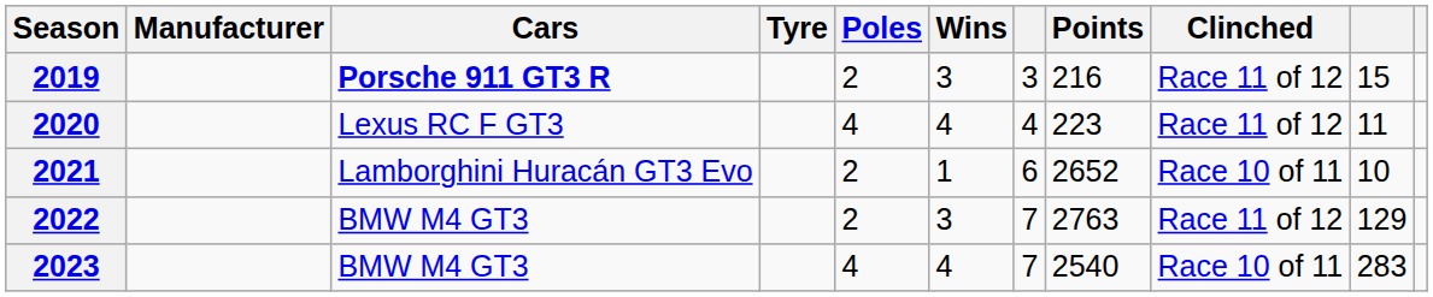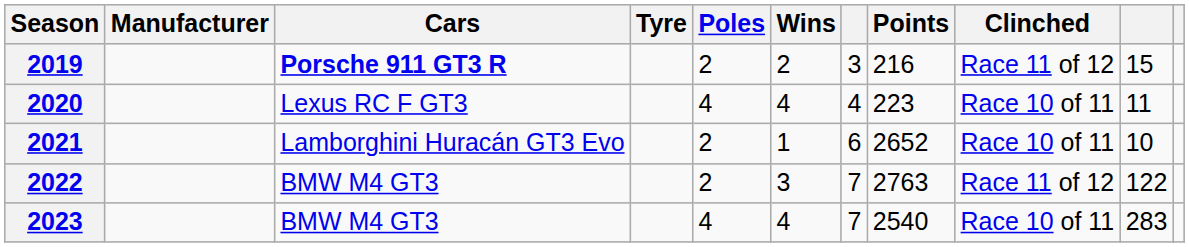 <table class="wikitable">
 <tr>
 <th>Season</th>
 <th>Manufacturer</th>
 <th>Cars</th>
 <th>Tyre</th>
 <th><a href='#'>Poles</a></th>
 <th>Wins</th>
 <th></th>
 <th>Points</th>
 <th>Clinched</th>
 <th></th>
 <th></th>
 </tr>
 <tr>
 <th><a href='#'>2019</a></th>
 <td></td>
 <td><strong><a href='#'>Porsche 911 GT3 R</a></strong></td>
 <td></td>
 <td>2</td>
-<td>3</td>
+<td>2</td>
 <td>3</td>
 <td>216</td>
 <td><a href='#'>Race 11</a> of 12</td>
 <td>15</td>
 <td></td>
 </tr>
 <tr>
 <th><a href='#'>2020</a></th>
 <td></td>
 <td><a href='#'>Lexus RC F GT3</a></td>
 <td></td>
 <td>4</td>
 <td>4</td>
 <td>4</td>
 <td>223</td>
-<td><a href='#'>Race 11</a> of 12</td>
+<td><a href='#'>Race 10</a> of 11</td>
 <td>11</td>
 <td></td>
 </tr>
 <tr>
 <th><a href='#'>2021</a></th>
 <td></td>
 <td><a href='#'>Lamborghini Huracán GT3 Evo</a></td>
 <td></td>
 <td>2</td>
 <td>1</td>
 <td>6</td>
 <td>2652</td>
 <td><a href='#'>Race 10</a> of 11</td>
 <td>10</td>
 <td></td>
 </tr>
 <tr>
 <th><a href='#'>2022</a></th>
 <td></td>
 <td><a href='#'>BMW M4 GT3</a></td>
 <td></td>
 <td>2</td>
 <td>3</td>
 <td>7</td>
 <td>2763</td>
 <td><a href='#'>Race 11</a> of 12</td>
-<td>129</td>
+<td>122</td>
 <td></td>
 </tr>
 <tr>
 <th><a href='#'>2023</a></th>
 <td></td>
 <td><a href='#'>BMW M4 GT3</a></td>
 <td></td>
 <td>4</td>
 <td>4</td>
 <td>7</td>
 <td>2540</td>
 <td><a href='#'>Race 10</a> of 11</td>
 <td>283</td>
 <td></td>
 </tr>
 </table>
